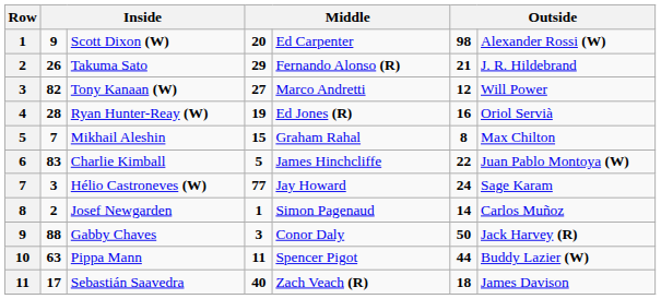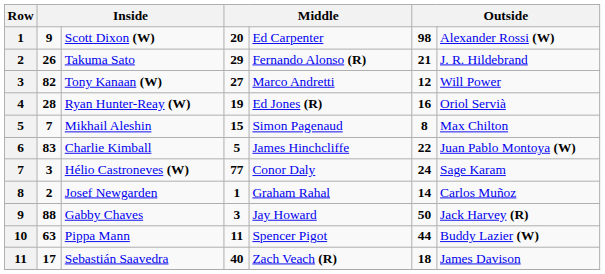 <table class="wikitable" style="font-size: 90%;">
 <tr>
 <th>Row</th>
 <th colspan=2 width="195">Inside</th>
 <th colspan=2 width="195">Middle</th>
 <th colspan=2 width="195">Outside</th>
 </tr>
 <tr>
 <th>1</th>
 <td align="center" width="20"><strong>9</strong></td>
 <td> <a href='#'>Scott Dixon</a> <strong>(W)</strong></td>
 <td align="center" width="20"><strong>20</strong></td>
 <td> <a href='#'>Ed Carpenter</a></td>
 <td align="center" width="20"><strong>98</strong></td>
 <td> <a href='#'>Alexander Rossi</a> <strong>(W)</strong></td>
 </tr>
 <tr>
 <th>2</th>
 <td align="center" width="20"><strong>26</strong></td>
 <td> <a href='#'>Takuma Sato</a></td>
 <td align="center" width="20"><strong>29</strong></td>
 <td> <a href='#'>Fernando Alonso</a> <strong>(R)</strong></td>
 <td align="center" width="20"><strong>21</strong></td>
 <td> <a href='#'>J. R. Hildebrand</a></td>
 </tr>
 <tr>
 <th>3</th>
 <td align="center" width="20"><strong>82</strong></td>
 <td> <a href='#'>Tony Kanaan</a> <strong>(W)</strong></td>
 <td align="center" width="20"><strong>27</strong></td>
 <td> <a href='#'>Marco Andretti</a></td>
 <td align="center" width="20"><strong>12</strong></td>
 <td> <a href='#'>Will Power</a></td>
 </tr>
 <tr>
 <th>4</th>
 <td align="center" width="20"><strong>28</strong></td>
 <td> <a href='#'>Ryan Hunter-Reay</a> <strong>(W)</strong></td>
 <td align="center" width="20"><strong>19</strong></td>
 <td> <a href='#'>Ed Jones</a> <strong>(R)</strong></td>
 <td align="center" width="20"><strong>16</strong></td>
 <td> <a href='#'>Oriol Servià</a></td>
 </tr>
 <tr>
 <th>5</th>
 <td align="center" width="20"><strong>7</strong></td>
 <td> <a href='#'>Mikhail Aleshin</a></td>
 <td align="center" width="20"><strong>15</strong></td>
-<td> <a href='#'>Graham Rahal</a></td>
+<td> <a href='#'>Simon Pagenaud</a></td>
 <td align="center" width="20"><strong>8</strong></td>
 <td> <a href='#'>Max Chilton</a></td>
 </tr>
 <tr>
 <th>6</th>
 <td align="center" width="20"><strong>83</strong></td>
 <td> <a href='#'>Charlie Kimball</a></td>
 <td align="center" width="20"><strong>5</strong></td>
 <td> <a href='#'>James Hinchcliffe</a></td>
 <td align="center" width="20"><strong>22</strong></td>
 <td> <a href='#'>Juan Pablo Montoya</a> <strong>(W)</strong></td>
 </tr>
 <tr>
 <th>7</th>
 <td align="center" width="20"><strong>3</strong></td>
 <td> <a href='#'>Hélio Castroneves</a> <strong>(W)</strong></td>
 <td align="center" width="20"><strong>77</strong></td>
-<td> <a href='#'>Jay Howard</a></td>
+<td> <a href='#'>Conor Daly</a></td>
 <td align="center" width="20"><strong>24</strong></td>
 <td> <a href='#'>Sage Karam</a></td>
 </tr>
 <tr>
 <th>8</th>
 <td align="center" width="20"><strong>2</strong></td>
 <td> <a href='#'>Josef Newgarden</a></td>
 <td align="center" width="20"><strong>1</strong></td>
-<td> <a href='#'>Simon Pagenaud</a></td>
+<td> <a href='#'>Graham Rahal</a></td>
 <td align="center" width="20"><strong>14</strong></td>
 <td> <a href='#'>Carlos Muñoz</a></td>
 </tr>
 <tr>
 <th>9</th>
 <td align="center" width="20"><strong>88</strong></td>
 <td> <a href='#'>Gabby Chaves</a></td>
 <td align="center" width="20"><strong>3</strong></td>
-<td> <a href='#'>Conor Daly</a></td>
+<td> <a href='#'>Jay Howard</a></td>
 <td align="center" width="20"><strong>50</strong></td>
 <td> <a href='#'>Jack Harvey</a> <strong>(R)</strong></td>
 </tr>
 <tr>
 <th>10</th>
 <td align="center" width="20"><strong>63</strong></td>
 <td> <a href='#'>Pippa Mann</a></td>
 <td align="center" width="20"><strong>11</strong></td>
 <td> <a href='#'>Spencer Pigot</a></td>
 <td align="center" width="20"><strong>44</strong></td>
 <td> <a href='#'>Buddy Lazier</a> <strong>(W)</strong></td>
 </tr>
 <tr>
 <th>11</th>
 <td align="center" width="20"><strong>17</strong></td>
 <td> <a href='#'>Sebastián Saavedra</a></td>
 <td align="center" width="20"><strong>40</strong></td>
 <td> <a href='#'>Zach Veach</a> <strong>(R)</strong></td>
 <td align="center" width="20"><strong>18</strong></td>
 <td> <a href='#'>James Davison</a></td>
 </tr>
 <tr>
 </tr>
 </table>
